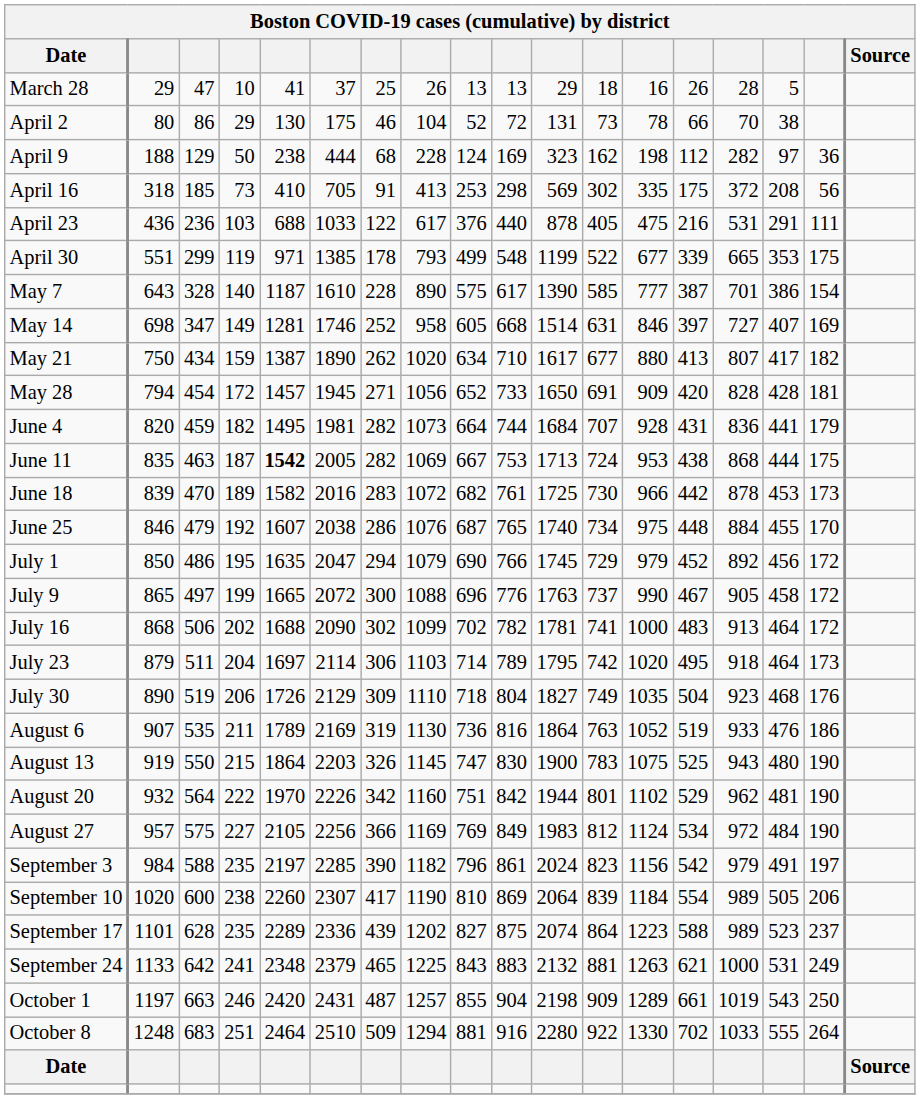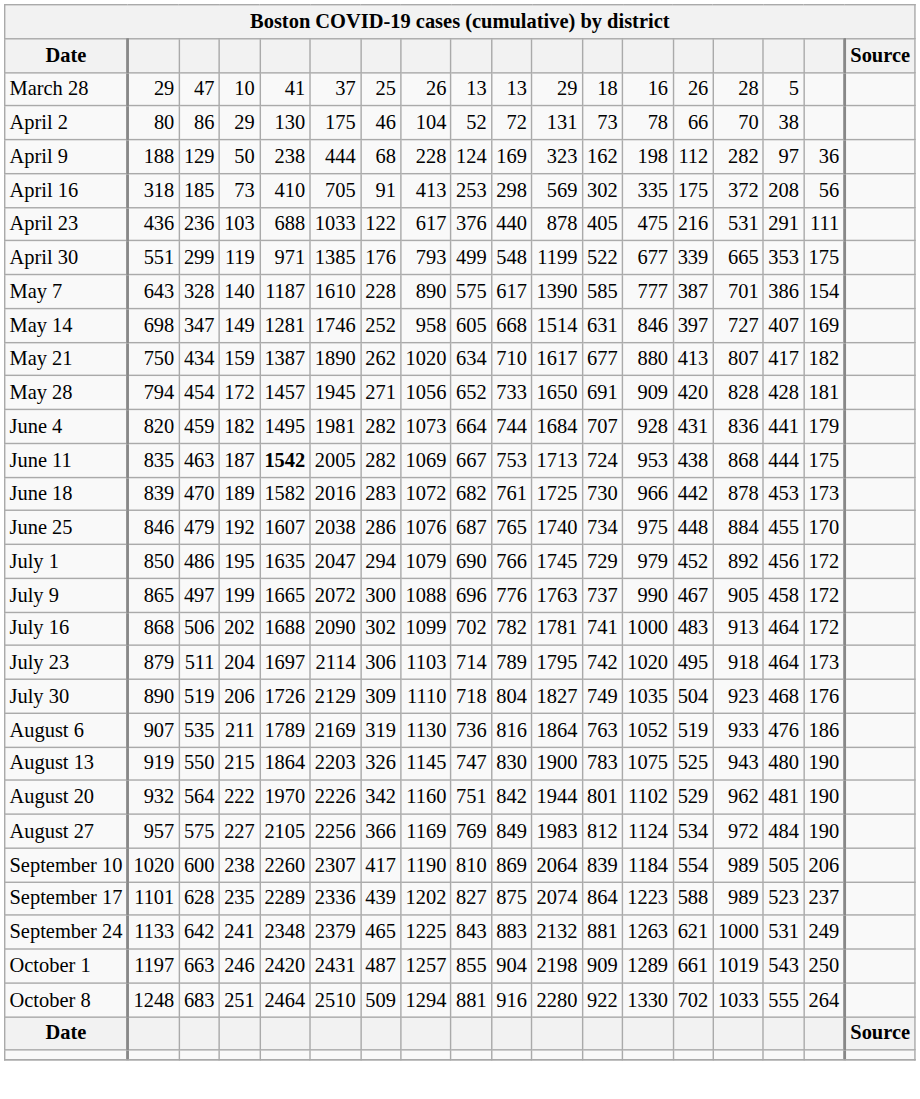 <table class="wikitable mw-datatable" style="text-align: right; font-size: 0.9em">
 <tr>
 <th colspan="18">Boston COVID-19 cases (cumulative) by district</th>
 </tr>
 <tr>
 <th style="border-right: 2px solid #888;">Date</th>
 <th></th>
 <th></th>
 <th></th>
 <th></th>
 <th></th>
 <th></th>
 <th></th>
 <th></th>
 <th></th>
 <th></th>
 <th></th>
 <th></th>
 <th></th>
 <th></th>
 <th></th>
 <th></th>
 <th style="border-left: 2px solid #888;">Source</th>
 </tr>
 <tr>
 <td style="text-align:left;">March 28</td>
 <td style="border-left: 2px solid #888;">29</td>
 <td>47</td>
 <td>10</td>
 <td>41</td>
 <td>37</td>
 <td>25</td>
 <td>26</td>
 <td>13</td>
 <td>13</td>
 <td>29</td>
 <td>18</td>
 <td>16</td>
 <td>26</td>
 <td>28</td>
 <td>5</td>
 <td></td>
 <td style="border-left: 2px solid #888;"></td>
 </tr>
 <tr>
 <td style="text-align:left;">April 2</td>
 <td style="border-left: 2px solid #888;">80</td>
 <td>86</td>
 <td>29</td>
 <td>130</td>
 <td>175</td>
 <td>46</td>
 <td>104</td>
 <td>52</td>
 <td>72</td>
 <td>131</td>
 <td>73</td>
 <td>78</td>
 <td>66</td>
 <td>70</td>
 <td>38</td>
 <td></td>
 <td style="border-left: 2px solid #888;"></td>
 </tr>
 <tr>
 <td style="text-align:left;">April 9</td>
 <td style="border-left: 2px solid #888;">188</td>
 <td>129</td>
 <td>50</td>
 <td>238</td>
 <td>444</td>
 <td>68</td>
 <td>228</td>
 <td>124</td>
 <td>169</td>
 <td>323</td>
 <td>162</td>
 <td>198</td>
 <td>112</td>
 <td>282</td>
 <td>97</td>
 <td>36</td>
 <td style="border-left: 2px solid #888;"></td>
 </tr>
 <tr>
 <td style="text-align:left;">April 16</td>
 <td style="border-left: 2px solid #888;">318</td>
 <td>185</td>
 <td>73</td>
 <td>410</td>
 <td>705</td>
 <td>91</td>
 <td>413</td>
 <td>253</td>
 <td>298</td>
 <td>569</td>
 <td>302</td>
 <td>335</td>
 <td>175</td>
 <td>372</td>
 <td>208</td>
 <td>56</td>
 <td style="border-left: 2px solid #888;"></td>
 </tr>
 <tr>
 <td style="text-align:left;">April 23</td>
 <td style="border-left: 2px solid #888;">436</td>
 <td>236</td>
 <td>103</td>
 <td>688</td>
 <td>1033</td>
 <td>122</td>
 <td>617</td>
 <td>376</td>
 <td>440</td>
 <td>878</td>
 <td>405</td>
 <td>475</td>
 <td>216</td>
 <td>531</td>
 <td>291</td>
 <td>111</td>
 <td style="border-left: 2px solid #888;"></td>
 </tr>
 <tr>
 <td style="text-align:left;">April 30</td>
 <td style="border-left: 2px solid #888;">551</td>
 <td>299</td>
 <td>119</td>
 <td>971</td>
 <td>1385</td>
-<td>178</td>
+<td>176</td>
 <td>793</td>
 <td>499</td>
 <td>548</td>
 <td>1199</td>
 <td>522</td>
 <td>677</td>
 <td>339</td>
 <td>665</td>
 <td>353</td>
 <td>175</td>
 <td style="border-left: 2px solid #888;"></td>
 </tr>
 <tr>
 <td style="text-align:left;">May 7</td>
 <td style="border-left: 2px solid #888;">643</td>
 <td>328</td>
 <td>140</td>
 <td>1187</td>
 <td>1610</td>
 <td>228</td>
 <td>890</td>
 <td>575</td>
 <td>617</td>
 <td>1390</td>
 <td>585</td>
 <td>777</td>
 <td>387</td>
 <td>701</td>
 <td>386</td>
 <td>154</td>
 <td style="border-left: 2px solid #888;"></td>
 </tr>
 <tr>
 <td style="text-align:left;">May 14</td>
 <td style="border-left: 2px solid #888;">698</td>
 <td>347</td>
 <td>149</td>
 <td>1281</td>
 <td>1746</td>
 <td>252</td>
 <td>958</td>
 <td>605</td>
 <td>668</td>
 <td>1514</td>
 <td>631</td>
 <td>846</td>
 <td>397</td>
 <td>727</td>
 <td>407</td>
 <td>169</td>
 <td style="border-left: 2px solid #888;"></td>
 </tr>
 <tr>
 <td style="text-align:left;">May 21</td>
 <td style="border-left: 2px solid #888;">750</td>
 <td>434</td>
 <td>159</td>
 <td>1387</td>
 <td>1890</td>
 <td>262</td>
 <td>1020</td>
 <td>634</td>
 <td>710</td>
 <td>1617</td>
 <td>677</td>
 <td>880</td>
 <td>413</td>
 <td>807</td>
 <td>417</td>
 <td>182</td>
 <td style="border-left: 2px solid #888;"></td>
 </tr>
 <tr>
 <td style="text-align:left;">May 28</td>
 <td style="border-left: 2px solid #888;">794</td>
 <td>454</td>
 <td>172</td>
 <td>1457</td>
 <td>1945</td>
 <td>271</td>
 <td>1056</td>
 <td>652</td>
 <td>733</td>
 <td>1650</td>
 <td>691</td>
 <td>909</td>
 <td>420</td>
 <td>828</td>
 <td>428</td>
 <td>181</td>
 <td style="border-left: 2px solid #888;"></td>
 </tr>
 <tr>
 <td style="text-align:left;">June 4</td>
 <td style="border-left: 2px solid #888;">820</td>
 <td>459</td>
 <td>182</td>
 <td>1495</td>
 <td>1981</td>
 <td>282</td>
 <td>1073</td>
 <td>664</td>
 <td>744</td>
 <td>1684</td>
 <td>707</td>
 <td>928</td>
 <td>431</td>
 <td>836</td>
 <td>441</td>
 <td>179</td>
 <td style="border-left: 2px solid #888;"></td>
 </tr>
 <tr>
 <td style="text-align:left;">June 11</td>
 <td style="border-left: 2px solid #888;">835</td>
 <td>463</td>
 <td>187</td>
 <td><strong>1542</strong></td>
 <td>2005</td>
 <td>282</td>
 <td>1069</td>
 <td>667</td>
 <td>753</td>
 <td>1713</td>
 <td>724</td>
 <td>953</td>
 <td>438</td>
 <td>868</td>
 <td>444</td>
 <td>175</td>
 <td style="border-left: 2px solid #888;"></td>
 </tr>
 <tr>
 <td style="text-align:left;">June 18</td>
 <td style="border-left: 2px solid #888;">839</td>
 <td>470</td>
 <td>189</td>
 <td>1582</td>
 <td>2016</td>
 <td>283</td>
 <td>1072</td>
 <td>682</td>
 <td>761</td>
 <td>1725</td>
 <td>730</td>
 <td>966</td>
 <td>442</td>
 <td>878</td>
 <td>453</td>
 <td>173</td>
 <td style="border-left: 2px solid #888;"></td>
 </tr>
 <tr>
 <td style="text-align:left;">June 25</td>
 <td style="border-left: 2px solid #888;">846</td>
 <td>479</td>
 <td>192</td>
 <td>1607</td>
 <td>2038</td>
 <td>286</td>
 <td>1076</td>
 <td>687</td>
 <td>765</td>
 <td>1740</td>
 <td>734</td>
 <td>975</td>
 <td>448</td>
 <td>884</td>
 <td>455</td>
 <td>170</td>
 <td style="border-left: 2px solid #888;"></td>
 </tr>
 <tr>
 <td style="text-align:left;">July 1</td>
 <td style="border-left: 2px solid #888;">850</td>
 <td>486</td>
 <td>195</td>
 <td>1635</td>
 <td>2047</td>
 <td>294</td>
 <td>1079</td>
 <td>690</td>
 <td>766</td>
 <td>1745</td>
 <td>729</td>
 <td>979</td>
 <td>452</td>
 <td>892</td>
 <td>456</td>
 <td>172</td>
 <td style="border-left: 2px solid #888;"></td>
 </tr>
 <tr>
 <td style="text-align:left;">July 9</td>
 <td style="border-left: 2px solid #888;">865</td>
 <td>497</td>
 <td>199</td>
 <td>1665</td>
 <td>2072</td>
 <td>300</td>
 <td>1088</td>
 <td>696</td>
 <td>776</td>
 <td>1763</td>
 <td>737</td>
 <td>990</td>
 <td>467</td>
 <td>905</td>
 <td>458</td>
 <td>172</td>
 <td style="border-left: 2px solid #888;"></td>
 </tr>
 <tr>
 <td style="text-align:left;">July 16</td>
 <td style="border-left: 2px solid #888;">868</td>
 <td>506</td>
 <td>202</td>
 <td>1688</td>
 <td>2090</td>
 <td>302</td>
 <td>1099</td>
 <td>702</td>
 <td>782</td>
 <td>1781</td>
 <td>741</td>
 <td>1000</td>
 <td>483</td>
 <td>913</td>
 <td>464</td>
 <td>172</td>
 <td style="border-left: 2px solid #888;"></td>
 </tr>
 <tr>
 <td style="text-align:left;">July 23</td>
 <td style="border-left: 2px solid #888;">879</td>
 <td>511</td>
 <td>204</td>
 <td>1697</td>
 <td>2114</td>
 <td>306</td>
 <td>1103</td>
 <td>714</td>
 <td>789</td>
 <td>1795</td>
 <td>742</td>
 <td>1020</td>
 <td>495</td>
 <td>918</td>
 <td>464</td>
 <td>173</td>
 <td style="border-left: 2px solid #888;"></td>
 </tr>
 <tr>
 <td style="text-align:left;">July 30</td>
 <td style="border-left: 2px solid #888;">890</td>
 <td>519</td>
 <td>206</td>
 <td>1726</td>
 <td>2129</td>
 <td>309</td>
 <td>1110</td>
 <td>718</td>
 <td>804</td>
 <td>1827</td>
 <td>749</td>
 <td>1035</td>
 <td>504</td>
 <td>923</td>
 <td>468</td>
 <td>176</td>
 <td style="border-left: 2px solid #888;"></td>
 </tr>
 <tr>
 <td style="text-align:left;">August 6</td>
 <td style="border-left: 2px solid #888;">907</td>
 <td>535</td>
 <td>211</td>
 <td>1789</td>
 <td>2169</td>
 <td>319</td>
 <td>1130</td>
 <td>736</td>
 <td>816</td>
 <td>1864</td>
 <td>763</td>
 <td>1052</td>
 <td>519</td>
 <td>933</td>
 <td>476</td>
 <td>186</td>
 <td style="border-left: 2px solid #888;"></td>
 </tr>
 <tr>
 <td style="text-align:left;">August 13</td>
 <td style="border-left: 2px solid #888;">919</td>
 <td>550</td>
 <td>215</td>
 <td>1864</td>
 <td>2203</td>
 <td>326</td>
 <td>1145</td>
 <td>747</td>
 <td>830</td>
 <td>1900</td>
 <td>783</td>
 <td>1075</td>
 <td>525</td>
 <td>943</td>
 <td>480</td>
 <td>190</td>
 <td style="border-left: 2px solid #888;"></td>
 </tr>
 <tr>
 <td style="text-align:left;">August 20</td>
 <td style="border-left: 2px solid #888;">932</td>
 <td>564</td>
 <td>222</td>
 <td>1970</td>
 <td>2226</td>
 <td>342</td>
 <td>1160</td>
 <td>751</td>
 <td>842</td>
 <td>1944</td>
 <td>801</td>
 <td>1102</td>
 <td>529</td>
 <td>962</td>
 <td>481</td>
 <td>190</td>
 <td style="border-left: 2px solid #888;"></td>
 </tr>
 <tr>
 <td style="text-align:left;">August 27</td>
 <td style="border-left: 2px solid #888;">957</td>
 <td>575</td>
 <td>227</td>
 <td>2105</td>
 <td>2256</td>
 <td>366</td>
 <td>1169</td>
 <td>769</td>
 <td>849</td>
 <td>1983</td>
 <td>812</td>
 <td>1124</td>
 <td>534</td>
 <td>972</td>
 <td>484</td>
 <td>190</td>
 <td style="border-left: 2px solid #888;"></td>
 </tr>
 <tr>
-<td style="text-align:left;">September 3</td>
-<td style="border-left: 2px solid #888;">984</td>
-<td>588</td>
-<td>235</td>
-<td>2197</td>
-<td>2285</td>
-<td>390</td>
-<td>1182</td>
-<td>796</td>
-<td>861</td>
-<td>2024</td>
-<td>823</td>
-<td>1156</td>
-<td>542</td>
-<td>979</td>
-<td>491</td>
-<td>197</td>
-<td style="border-left: 2px solid #888;"></td>
-</tr>
-<tr>
 <td style="text-align:left;">September 10</td>
 <td style="border-left: 2px solid #888;">1020</td>
 <td>600</td>
 <td>238</td>
 <td>2260</td>
 <td>2307</td>
 <td>417</td>
 <td>1190</td>
 <td>810</td>
 <td>869</td>
 <td>2064</td>
 <td>839</td>
 <td>1184</td>
 <td>554</td>
 <td>989</td>
 <td>505</td>
 <td>206</td>
 <td style="border-left: 2px solid #888;"></td>
 </tr>
 <tr>
 <td style="text-align:left;">September 17</td>
 <td style="border-left: 2px solid #888;">1101</td>
 <td>628</td>
 <td>235</td>
 <td>2289</td>
 <td>2336</td>
 <td>439</td>
 <td>1202</td>
 <td>827</td>
 <td>875</td>
 <td>2074</td>
 <td>864</td>
 <td>1223</td>
 <td>588</td>
 <td>989</td>
 <td>523</td>
 <td>237</td>
 <td style="border-left: 2px solid #888;"></td>
 </tr>
 <tr>
 <td style="text-align:left;">September 24</td>
 <td style="border-left: 2px solid #888;">1133</td>
 <td>642</td>
 <td>241</td>
 <td>2348</td>
 <td>2379</td>
 <td>465</td>
 <td>1225</td>
 <td>843</td>
 <td>883</td>
 <td>2132</td>
 <td>881</td>
 <td>1263</td>
 <td>621</td>
 <td>1000</td>
 <td>531</td>
 <td>249</td>
 <td style="border-left: 2px solid #888;"></td>
 </tr>
 <tr>
 <td style="text-align:left;">October 1</td>
 <td style="border-left: 2px solid #888;">1197</td>
 <td>663</td>
 <td>246</td>
 <td>2420</td>
 <td>2431</td>
 <td>487</td>
 <td>1257</td>
 <td>855</td>
 <td>904</td>
 <td>2198</td>
 <td>909</td>
 <td>1289</td>
 <td>661</td>
 <td>1019</td>
 <td>543</td>
 <td>250</td>
 <td style="border-left: 2px solid #888;"></td>
 </tr>
 <tr>
 <td style="text-align:left;">October 8</td>
 <td style="border-left: 2px solid #888;">1248</td>
 <td>683</td>
 <td>251</td>
 <td>2464</td>
 <td>2510</td>
 <td>509</td>
 <td>1294</td>
 <td>881</td>
 <td>916</td>
 <td>2280</td>
 <td>922</td>
 <td>1330</td>
 <td>702</td>
 <td>1033</td>
 <td>555</td>
 <td>264</td>
 <td style="border-left: 2px solid #888;"></td>
 </tr>
 <tr>
 <th style="border-right: 2px solid #888;">Date</th>
 <th></th>
 <th></th>
 <th></th>
 <th></th>
 <th></th>
 <th></th>
 <th></th>
 <th></th>
 <th></th>
 <th></th>
 <th></th>
 <th></th>
 <th></th>
 <th></th>
 <th></th>
 <th></th>
 <th style="border-left: 2px solid #888;">Source</th>
 </tr>
 <tr>
 <td style="border-right: 2px solid #888;"><strong></strong></td>
 <td></td>
 <td></td>
 <td></td>
 <td></td>
 <td></td>
 <td></td>
 <td></td>
 <td></td>
 <td></td>
 <td></td>
 <td></td>
 <td></td>
 <td></td>
 <td></td>
 <td></td>
 <td></td>
 <td style="border-left: 2px solid #888;"></td>
 </tr>
 <tr>
 </tr>
 </table>
